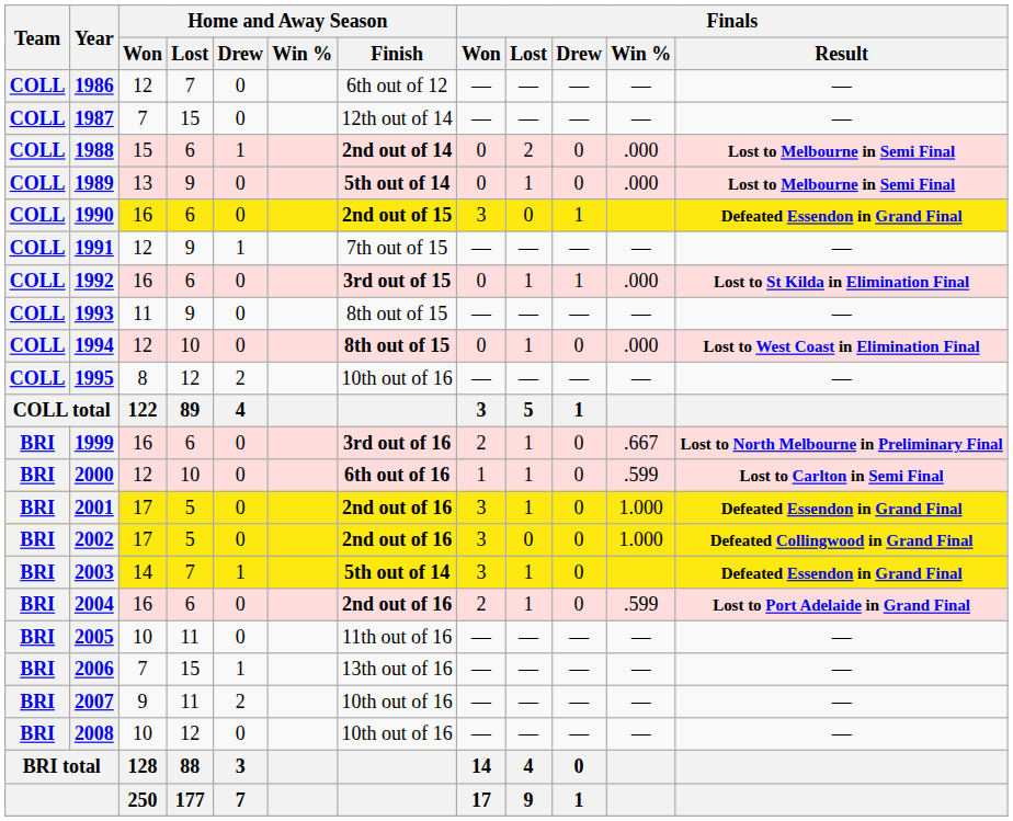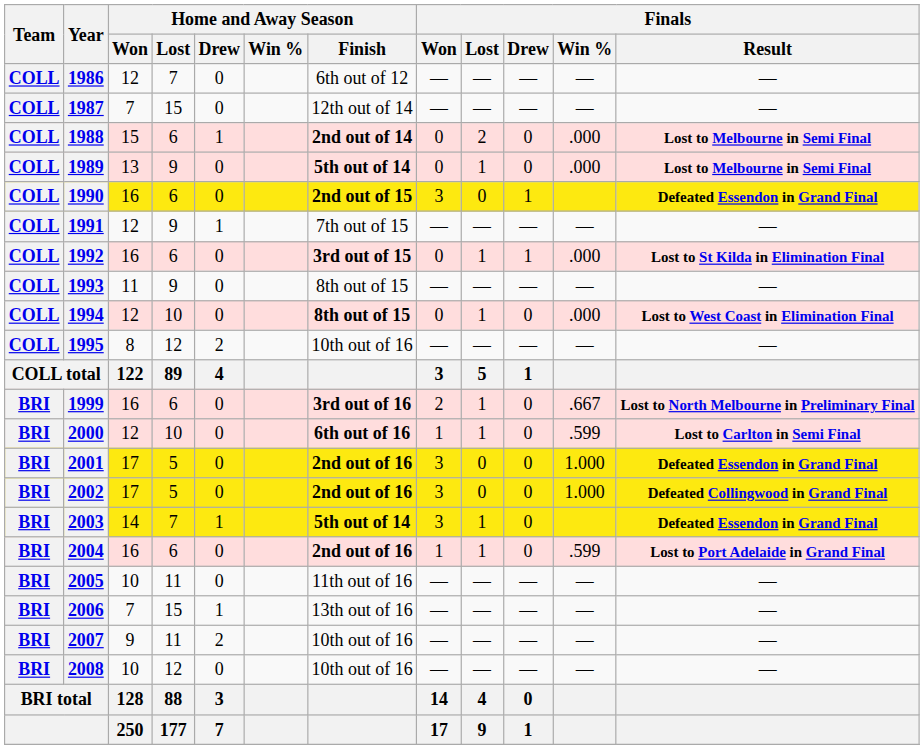 <table class="wikitable" style="font-size: 95%; text-align:center;">
 <tr>
 <th rowspan="2">Team</th>
 <th rowspan="2">Year</th>
 <th colspan="5">Home and Away Season</th>
 <th colspan="5">Finals</th>
 </tr>
 <tr>
 <th>Won</th>
 <th>Lost</th>
 <th>Drew</th>
 <th>Win %</th>
 <th>Finish</th>
 <th>Won</th>
 <th>Lost</th>
 <th>Drew</th>
 <th>Win %</th>
 <th>Result</th>
 </tr>
 <tr>
 <th><a href='#'>COLL</a></th>
 <th><a href='#'>1986</a></th>
 <td>12</td>
 <td>7</td>
 <td>0</td>
 <td></td>
 <td>6th out of 12</td>
 <td>—</td>
 <td>—</td>
 <td>—</td>
 <td>—</td>
 <td>—</td>
 </tr>
 <tr>
 <th><a href='#'>COLL</a></th>
 <th><a href='#'>1987</a></th>
 <td>7</td>
 <td>15</td>
 <td>0</td>
 <td></td>
 <td>12th out of 14</td>
 <td>—</td>
 <td>—</td>
 <td>—</td>
 <td>—</td>
 <td —>—</td>
 </tr>
 <tr ! style="background:#fdd;">
 <th><a href='#'>COLL</a></th>
 <th><a href='#'>1988</a></th>
 <td>15</td>
 <td>6</td>
 <td>1</td>
 <td></td>
 <td><strong>2nd out of 14</strong></td>
 <td>0</td>
 <td>2</td>
 <td>0</td>
 <td>.000</td>
 <td><small><strong>Lost to <a href='#'>Melbourne</a> in <a href='#'>Semi Final</a></strong></small></td>
 </tr>
 <tr ! style="background:#fdd;">
 <th><a href='#'>COLL</a></th>
 <th><a href='#'>1989</a></th>
 <td>13</td>
 <td>9</td>
 <td>0</td>
 <td></td>
 <td><strong>5th out of 14</strong></td>
 <td>0</td>
 <td>1</td>
 <td>0</td>
 <td>.000</td>
 <td><small><strong>Lost to <a href='#'>Melbourne</a> in <a href='#'>Semi Final</a></strong></small></td>
 </tr>
 <tr ! style="background:#FDE910;">
 <th><a href='#'>COLL</a></th>
 <th><a href='#'>1990</a></th>
 <td>16</td>
 <td>6</td>
 <td>0</td>
 <td></td>
 <td><strong>2nd out of 15</strong></td>
 <td>3</td>
 <td>0</td>
 <td>1</td>
 <td></td>
 <td><small><strong>Defeated <a href='#'>Essendon</a> in <a href='#'>Grand Final</a></strong></small></td>
 </tr>
 <tr>
 <th><a href='#'>COLL</a></th>
 <th><a href='#'>1991</a></th>
 <td>12</td>
 <td>9</td>
 <td>1</td>
 <td></td>
 <td>7th out of 15</td>
 <td>—</td>
 <td>—</td>
 <td>—</td>
 <td>—</td>
 <td —>—</td>
 </tr>
 <tr ! style="background:#fdd;">
 <th><a href='#'>COLL</a></th>
 <th><a href='#'>1992</a></th>
 <td>16</td>
 <td>6</td>
 <td>0</td>
 <td></td>
 <td><strong>3rd out of 15</strong></td>
 <td>0</td>
 <td>1</td>
 <td>1</td>
 <td>.000</td>
 <td><small><strong>Lost to <a href='#'>St Kilda</a> in <a href='#'>Elimination Final</a></strong></small></td>
 </tr>
 <tr>
 <th><a href='#'>COLL</a></th>
 <th><a href='#'>1993</a></th>
 <td>11</td>
 <td>9</td>
 <td>0</td>
 <td></td>
 <td>8th out of 15</td>
 <td>—</td>
 <td>—</td>
 <td>—</td>
 <td>—</td>
 <td —>—</td>
 </tr>
 <tr ! style="background:#fdd;">
 <th><a href='#'>COLL</a></th>
 <th><a href='#'>1994</a></th>
 <td>12</td>
 <td>10</td>
 <td>0</td>
 <td></td>
 <td><strong>8th out of 15</strong></td>
 <td>0</td>
 <td>1</td>
 <td>0</td>
 <td>.000</td>
 <td><small><strong>Lost to <a href='#'>West Coast</a> in <a href='#'>Elimination Final</a></strong></small></td>
 </tr>
 <tr>
 <th><a href='#'>COLL</a></th>
 <th><a href='#'>1995</a></th>
 <td>8</td>
 <td>12</td>
 <td>2</td>
 <td></td>
 <td>10th out of 16</td>
 <td>—</td>
 <td>—</td>
 <td>—</td>
 <td>—</td>
 <td —>—</td>
 </tr>
 <tr>
 <th colspan="2">COLL total</th>
 <th>122</th>
 <th>89</th>
 <th>4</th>
 <th></th>
 <th></th>
 <th>3</th>
 <th>5</th>
 <th>1</th>
 <th></th>
 <th></th>
 </tr>
 <tr ! style="background:#fdd;">
 <th><a href='#'>BRI</a></th>
 <th><a href='#'>1999</a></th>
 <td>16</td>
 <td>6</td>
 <td>0</td>
 <td></td>
 <td><strong>3rd out of 16</strong></td>
 <td>2</td>
 <td>1</td>
 <td>0</td>
 <td>.667</td>
 <td><small><strong>Lost to <a href='#'>North Melbourne</a> in <a href='#'>Preliminary Final</a></strong></small></td>
 </tr>
 <tr ! style="background:#fdd;">
 <th><a href='#'>BRI</a></th>
 <th><a href='#'>2000</a></th>
 <td>12</td>
 <td>10</td>
 <td>0</td>
 <td></td>
 <td><strong>6th out of 16</strong></td>
 <td>1</td>
 <td>1</td>
 <td>0</td>
 <td>.599</td>
 <td><small><strong>Lost to <a href='#'>Carlton</a> in <a href='#'>Semi Final</a></strong></small></td>
 </tr>
 <tr ! style="background:#FDE910;">
 <th><a href='#'>BRI</a></th>
 <th><a href='#'>2001</a></th>
 <td>17</td>
 <td>5</td>
 <td>0</td>
 <td></td>
 <td><strong>2nd out of 16</strong></td>
 <td>3</td>
-<td>1</td>
+<td>0</td>
 <td>0</td>
 <td>1.000</td>
 <td><small><strong>Defeated <a href='#'>Essendon</a> in <a href='#'>Grand Final</a></strong></small></td>
 </tr>
 <tr ! style="background:#FDE910;">
 <th><a href='#'>BRI</a></th>
 <th><a href='#'>2002</a></th>
 <td>17</td>
 <td>5</td>
 <td>0</td>
 <td></td>
 <td><strong>2nd out of 16</strong></td>
 <td>3</td>
 <td>0</td>
 <td>0</td>
 <td>1.000</td>
 <td><small><strong>Defeated <a href='#'>Collingwood</a> in <a href='#'>Grand Final</a></strong></small></td>
 </tr>
 <tr ! style="background:#FDE910;">
 <th><a href='#'>BRI</a></th>
 <th><a href='#'>2003</a></th>
 <td>14</td>
 <td>7</td>
 <td>1</td>
 <td></td>
 <td><strong>5th out of 14</strong></td>
 <td>3</td>
 <td>1</td>
 <td>0</td>
 <td></td>
 <td><small><strong>Defeated <a href='#'>Essendon</a> in <a href='#'>Grand Final</a></strong></small></td>
 </tr>
 <tr ! style="background:#fdd;">
 <th><a href='#'>BRI</a></th>
 <th><a href='#'>2004</a></th>
 <td>16</td>
 <td>6</td>
 <td>0</td>
 <td></td>
 <td><strong>2nd out of 16</strong></td>
-<td>2</td>
+<td>1</td>
 <td>1</td>
 <td>0</td>
 <td>.599</td>
 <td><small><strong>Lost to <a href='#'>Port Adelaide</a> in <a href='#'>Grand Final</a></strong></small></td>
 </tr>
 <tr>
 <th><a href='#'>BRI</a></th>
 <th><a href='#'>2005</a></th>
 <td>10</td>
 <td>11</td>
 <td>0</td>
 <td></td>
 <td>11th out of 16</td>
 <td>—</td>
 <td>—</td>
 <td>—</td>
 <td>—</td>
 <td —>—</td>
 </tr>
 <tr>
 <th><a href='#'>BRI</a></th>
 <th><a href='#'>2006</a></th>
 <td>7</td>
 <td>15</td>
 <td>1</td>
 <td></td>
 <td>13th out of 16</td>
 <td>—</td>
 <td>—</td>
 <td>—</td>
 <td>—</td>
 <td —>—</td>
 </tr>
 <tr>
 <th><a href='#'>BRI</a></th>
 <th><a href='#'>2007</a></th>
 <td>9</td>
 <td>11</td>
 <td>2</td>
 <td></td>
 <td>10th out of 16</td>
 <td>—</td>
 <td>—</td>
 <td>—</td>
 <td>—</td>
 <td —>—</td>
 </tr>
 <tr>
 <th><a href='#'>BRI</a></th>
 <th><a href='#'>2008</a></th>
 <td>10</td>
 <td>12</td>
 <td>0</td>
 <td></td>
 <td>10th out of 16</td>
 <td>—</td>
 <td>—</td>
 <td>—</td>
 <td>—</td>
 <td —>—</td>
 </tr>
 <tr>
 <th colspan="2">BRI total</th>
 <th>128</th>
 <th>88</th>
 <th>3</th>
 <th></th>
 <th></th>
 <th>14</th>
 <th>4</th>
 <th>0</th>
 <th></th>
 <th></th>
 </tr>
 <tr>
 <th colspan="2"></th>
 <th>250</th>
 <th>177</th>
 <th>7</th>
 <th></th>
 <th></th>
 <th>17</th>
 <th>9</th>
 <th>1</th>
 <th></th>
 <th></th>
 </tr>
 <tr>
 </tr>
 </table>
